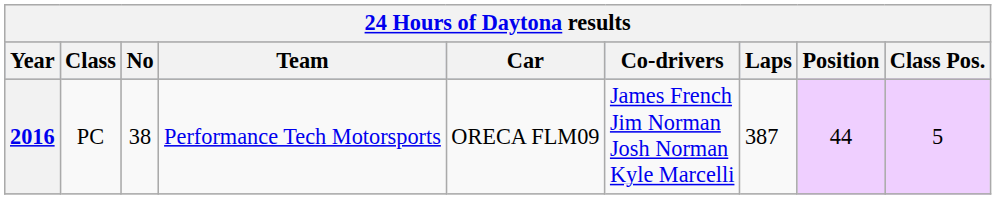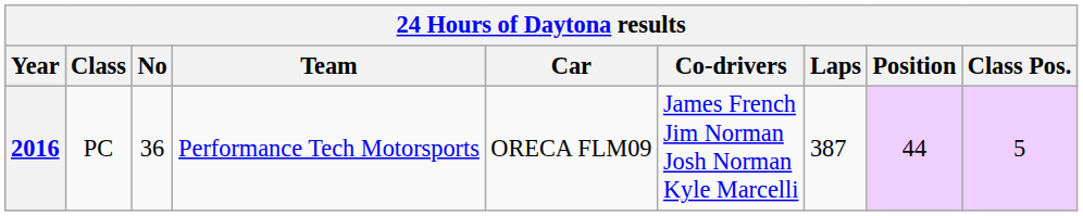 <table class="wikitable" style="font-size:90%">
 <tr>
 <th colspan=45><a href='#'>24 Hours of Daytona</a> results</th>
 </tr>
 <tr style="background:#abbbdd;">
 <th>Year</th>
 <th>Class</th>
 <th>No</th>
 <th>Team</th>
 <th>Car</th>
 <th>Co-drivers</th>
 <th>Laps</th>
 <th>Position</th>
 <th>Class Pos.</th>
 </tr>
 <tr>
 <th><a href='#'>2016</a></th>
 <td align=center>PC</td>
-<td align=center>38</td>
+<td align=center>36</td>
 <td> <a href='#'>Performance Tech Motorsports</a></td>
 <td>ORECA FLM09</td>
 <td> <a href='#'>James French</a><br> <a href='#'>Jim Norman</a><br> <a href='#'>Josh Norman</a><br> <a href='#'>Kyle Marcelli</a></td>
 <td>387</td>
 <td style="background:#EFCFFF;" align=center>44 </td>
 <td style="background:#EFCFFF;" align=center>5 </td>
 </tr>
 </table>
